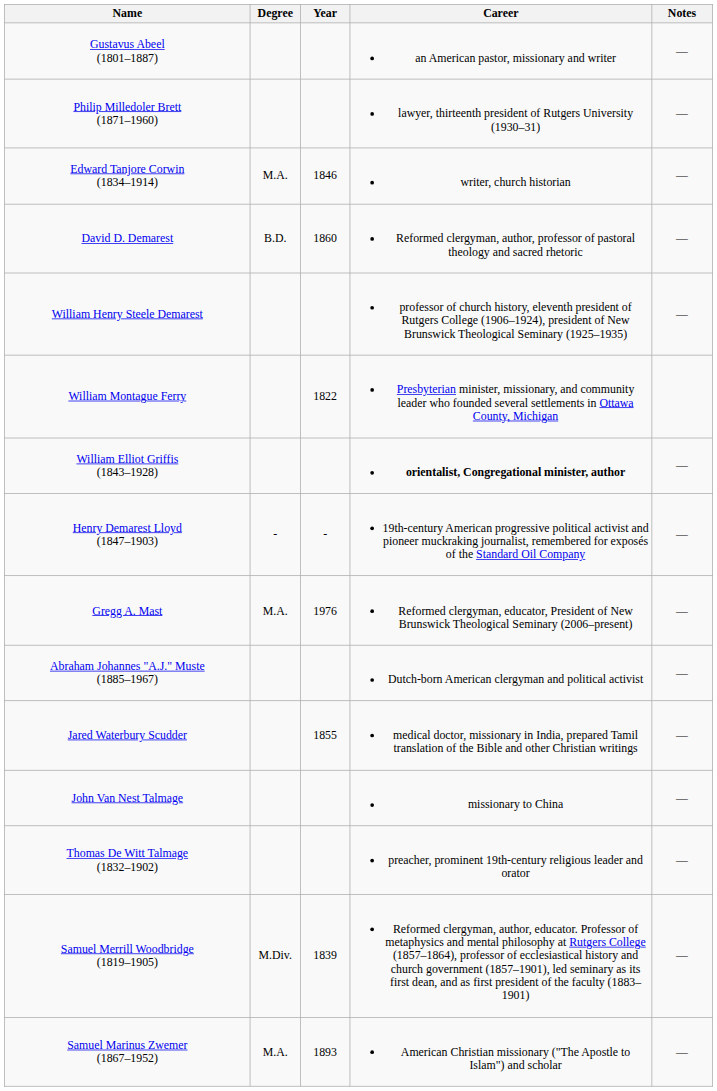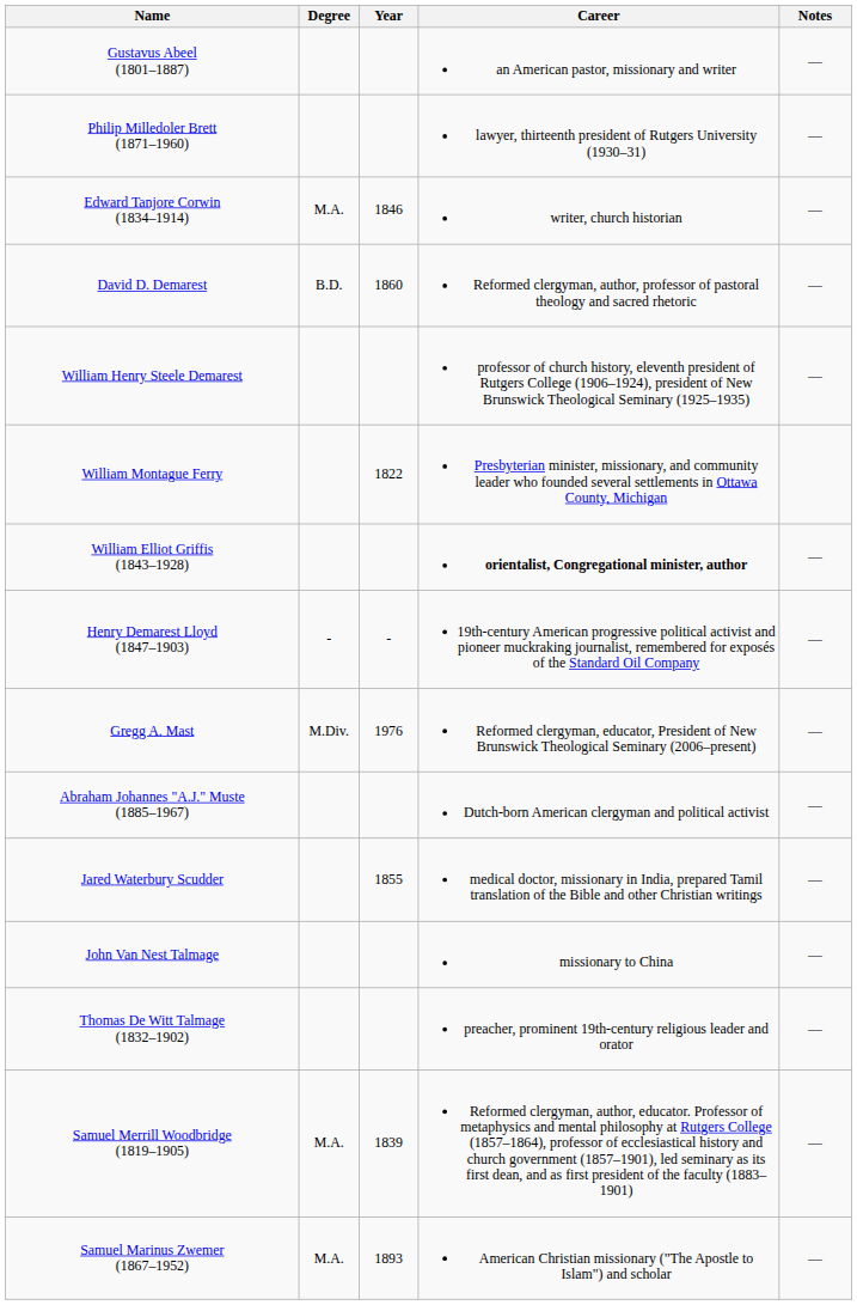 <table class="wikitable sortable" style="text-align:center">
 <tr>
 <th scope="col" width=325>Name</th>
 <th scope="col" width=60>Degree</th>
 <th scope="col" width=60>Year</th>
 <th scope="col" width=400>Career</th>
 <th scope="col" width=75>Notes</th>
 </tr>
 <tr>
 <td><a href='#'>Gustavus Abeel</a><br>(1801–1887)</td>
 <td></td>
 <td></td>
 <td><br><ul><li>an American pastor, missionary and writer</li></ul></td>
 <td>—</td>
 </tr>
 <tr>
 <td><a href='#'>Philip Milledoler Brett</a><br>(1871–1960)</td>
 <td></td>
 <td></td>
 <td><br><ul><li>lawyer, thirteenth president of Rutgers University (1930–31)</li></ul></td>
 <td>—</td>
 </tr>
 <tr>
 <td><a href='#'>Edward Tanjore Corwin</a><br>(1834–1914)</td>
 <td>M.A.</td>
 <td>1846</td>
 <td><br><ul><li>writer, church historian</li></ul></td>
 <td>—</td>
 </tr>
 <tr>
 <td><a href='#'>David D. Demarest</a></td>
 <td>B.D.</td>
 <td>1860</td>
 <td><br><ul><li>Reformed clergyman, author, professor of pastoral theology and sacred rhetoric</li></ul></td>
 <td>—</td>
 </tr>
 <tr>
 <td><a href='#'>William Henry Steele Demarest</a></td>
 <td></td>
 <td></td>
 <td><br><ul><li>professor of church history, eleventh president of Rutgers College (1906–1924), president of New Brunswick Theological Seminary (1925–1935)</li></ul></td>
 <td>—</td>
 </tr>
 <tr>
 <td><a href='#'>William Montague Ferry</a></td>
 <td></td>
 <td>1822</td>
 <td><br><ul><li><a href='#'>Presbyterian</a> minister, missionary, and community leader who founded several settlements in <a href='#'>Ottawa County, Michigan</a></li></ul></td>
 <td></td>
 </tr>
 <tr>
 <td><a href='#'>William Elliot Griffis</a><br>(1843–1928)</td>
 <td></td>
 <td></td>
 <td><strong><br><ul><li>orientalist, Congregational minister, author</li></ul></strong></td>
 <td>—</td>
 </tr>
 <tr>
 <td><a href='#'>Henry Demarest Lloyd</a><br>(1847–1903)</td>
 <td>-</td>
 <td>-</td>
 <td><br><ul><li>19th-century American progressive political activist and pioneer muckraking journalist, remembered for exposés of the <a href='#'>Standard Oil Company</a></li></ul></td>
 <td>—</td>
 </tr>
 <tr>
 <td><a href='#'>Gregg A. Mast</a></td>
-<td>M.A.</td>
+<td>M.Div.</td>
 <td>1976</td>
 <td><br><ul><li>Reformed clergyman, educator, President of New Brunswick Theological Seminary (2006–present)</li></ul></td>
 <td>—</td>
 </tr>
 <tr>
 <td><a href='#'>Abraham Johannes "A.J." Muste</a><br>(1885–1967)</td>
 <td></td>
 <td></td>
 <td><br><ul><li>Dutch-born American clergyman and political activist</li></ul></td>
 <td>—</td>
 </tr>
 <tr>
 <td><a href='#'>Jared Waterbury Scudder</a></td>
 <td></td>
 <td>1855</td>
 <td><br><ul><li>medical doctor, missionary in India, prepared Tamil translation of the Bible and other Christian writings</li></ul></td>
 <td>—</td>
 </tr>
 <tr>
 <td><a href='#'>John Van Nest Talmage</a></td>
 <td></td>
 <td></td>
 <td><br><ul><li>missionary to China</li></ul></td>
 <td>—</td>
 </tr>
 <tr>
 <td><a href='#'>Thomas De Witt Talmage</a><br>(1832–1902)</td>
 <td></td>
 <td></td>
 <td><br><ul><li>preacher, prominent 19th-century religious leader and orator</li></ul></td>
 <td>—</td>
 </tr>
 <tr>
 <td><a href='#'>Samuel Merrill Woodbridge</a><br>(1819–1905)</td>
-<td>M.Div.</td>
+<td>M.A.</td>
 <td>1839</td>
 <td><br><ul><li>Reformed clergyman, author, educator. Professor of metaphysics and mental philosophy at <a href='#'>Rutgers College</a> (1857–1864), professor of ecclesiastical history and church government (1857–1901), led seminary as its first dean, and as first president of the faculty (1883–1901)</li></ul></td>
 <td>—</td>
 </tr>
 <tr>
 <td><a href='#'>Samuel Marinus Zwemer</a><br>(1867–1952)</td>
 <td>M.A.</td>
 <td>1893</td>
 <td><br><ul><li>American Christian missionary ("The Apostle to Islam") and scholar</li></ul></td>
 <td>—</td>
 </tr>
 </table>
